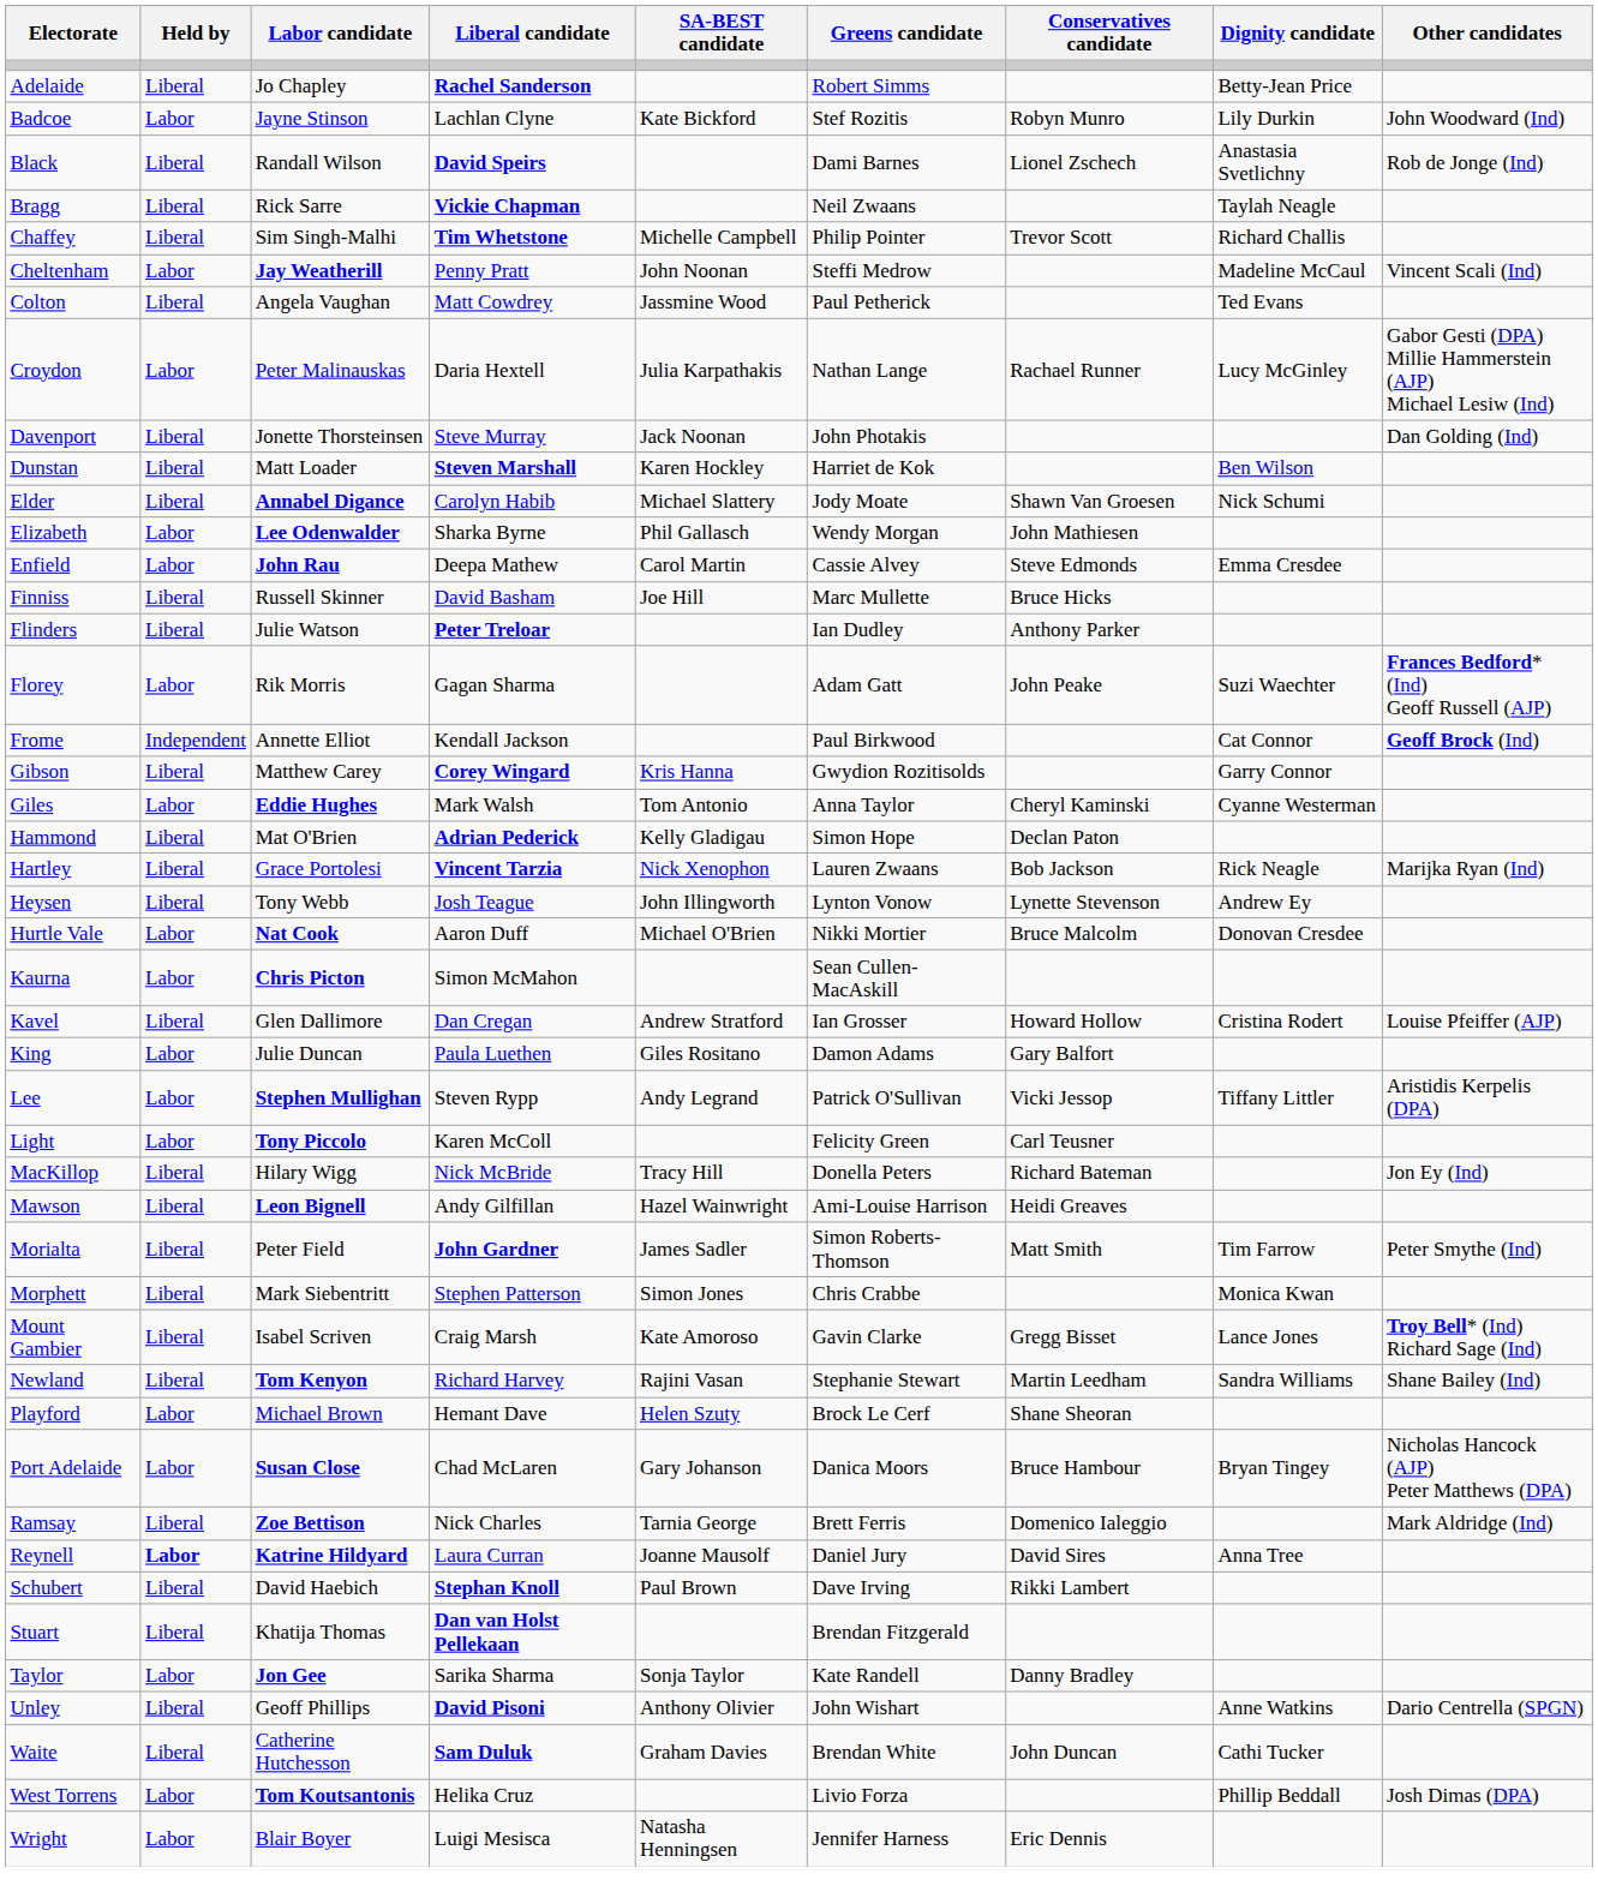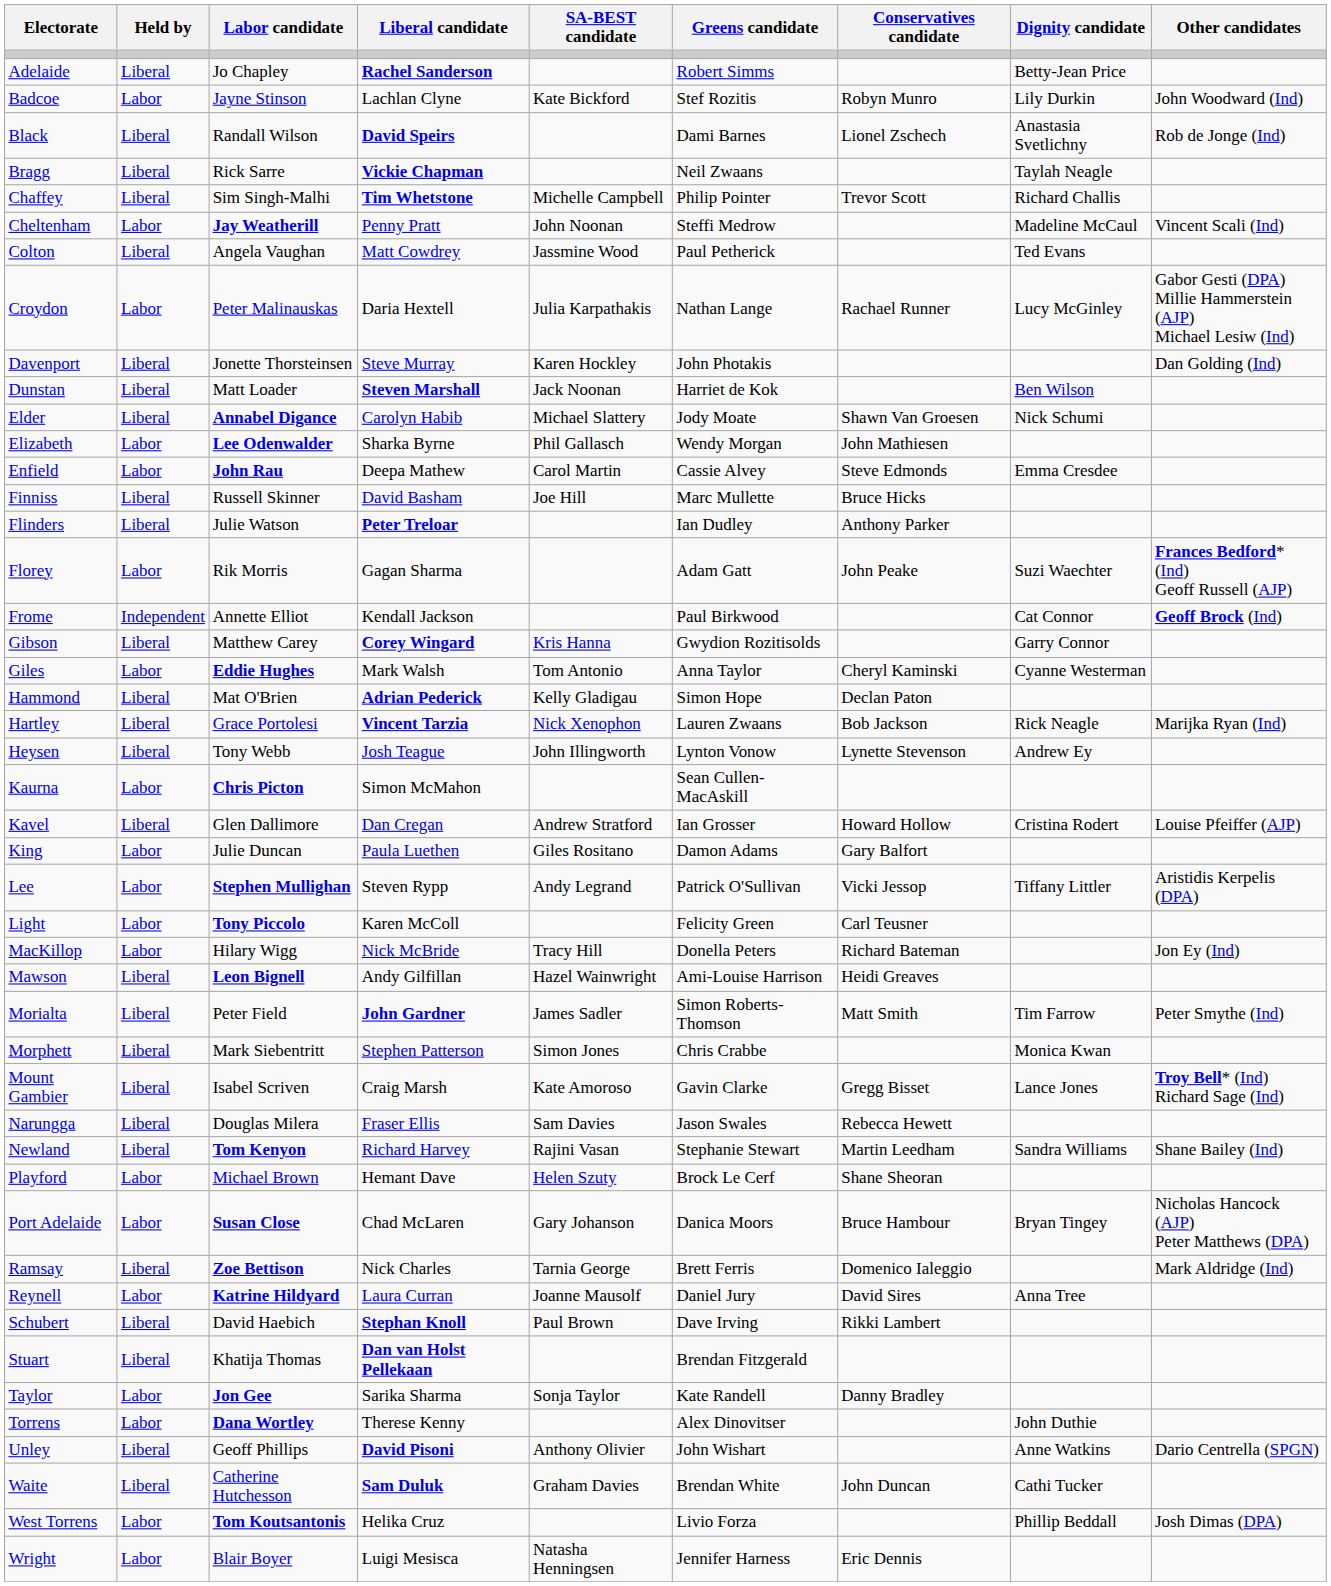 <table class="wikitable">
 <tr>
 <th>Electorate</th>
 <th>Held by</th>
 <th><a href='#'>Labor</a> candidate</th>
 <th><a href='#'>Liberal</a> candidate</th>
 <th><a href='#'>SA-BEST</a> candidate</th>
 <th><a href='#'>Greens</a> candidate</th>
 <th><a href='#'>Conservatives</a> candidate</th>
 <th><a href='#'>Dignity</a> candidate</th>
 <th>Other candidates</th>
 </tr>
 <tr bgcolor="#cccccc">
 <td></td>
 <td></td>
 <td></td>
 <td></td>
 <td></td>
 <td></td>
 <td></td>
 <td></td>
 <td></td>
 </tr>
 <tr>
 <td><a href='#'>Adelaide</a></td>
 <td><a href='#'>Liberal</a></td>
 <td>Jo Chapley</td>
 <td><strong><a href='#'>Rachel Sanderson</a></strong></td>
 <td></td>
 <td><a href='#'>Robert Simms</a></td>
 <td></td>
 <td>Betty-Jean Price</td>
 <td></td>
 </tr>
 <tr>
 <td><a href='#'>Badcoe</a></td>
 <td><a href='#'>Labor</a></td>
 <td><a href='#'>Jayne Stinson</a></td>
 <td>Lachlan Clyne</td>
 <td>Kate Bickford</td>
 <td>Stef Rozitis</td>
 <td>Robyn Munro</td>
 <td>Lily Durkin</td>
 <td>John Woodward (<a href='#'>Ind</a>)</td>
 </tr>
 <tr>
 <td><a href='#'>Black</a></td>
 <td><a href='#'>Liberal</a></td>
 <td>Randall Wilson</td>
 <td><strong><a href='#'>David Speirs</a></strong></td>
 <td></td>
 <td>Dami Barnes</td>
 <td>Lionel Zschech</td>
 <td>Anastasia Svetlichny</td>
 <td>Rob de Jonge (<a href='#'>Ind</a>)</td>
 </tr>
 <tr>
 <td><a href='#'>Bragg</a></td>
 <td><a href='#'>Liberal</a></td>
 <td>Rick Sarre</td>
 <td><strong><a href='#'>Vickie Chapman</a></strong></td>
 <td></td>
 <td>Neil Zwaans</td>
 <td></td>
 <td>Taylah Neagle</td>
 <td></td>
 </tr>
 <tr>
 <td><a href='#'>Chaffey</a></td>
 <td><a href='#'>Liberal</a></td>
 <td>Sim Singh-Malhi</td>
 <td><strong><a href='#'>Tim Whetstone</a></strong></td>
 <td>Michelle Campbell</td>
 <td>Philip Pointer</td>
 <td>Trevor Scott</td>
 <td>Richard Challis</td>
 <td></td>
 </tr>
 <tr>
 <td><a href='#'>Cheltenham</a></td>
 <td><a href='#'>Labor</a></td>
 <td><strong><a href='#'>Jay Weatherill</a></strong></td>
 <td><a href='#'>Penny Pratt</a></td>
 <td>John Noonan</td>
 <td>Steffi Medrow</td>
 <td></td>
 <td>Madeline McCaul</td>
 <td>Vincent Scali (<a href='#'>Ind</a>)</td>
 </tr>
 <tr>
 <td><a href='#'>Colton</a></td>
 <td><a href='#'>Liberal</a></td>
 <td>Angela Vaughan</td>
 <td><a href='#'>Matt Cowdrey</a></td>
 <td>Jassmine Wood</td>
 <td>Paul Petherick</td>
 <td></td>
 <td>Ted Evans</td>
 <td></td>
 </tr>
 <tr>
 <td><a href='#'>Croydon</a></td>
 <td><a href='#'>Labor</a></td>
 <td><a href='#'>Peter Malinauskas</a></td>
 <td>Daria Hextell</td>
 <td>Julia Karpathakis</td>
 <td>Nathan Lange</td>
 <td>Rachael Runner</td>
 <td>Lucy McGinley</td>
 <td>Gabor Gesti (<a href='#'>DPA</a>)<br>Millie Hammerstein (<a href='#'>AJP</a>)<br>Michael Lesiw (<a href='#'>Ind</a>)</td>
 </tr>
 <tr>
 <td><a href='#'>Davenport</a></td>
 <td><a href='#'>Liberal</a></td>
 <td>Jonette Thorsteinsen</td>
 <td><a href='#'>Steve Murray</a></td>
-<td>Jack Noonan</td>
+<td>Karen Hockley</td>
 <td>John Photakis</td>
 <td></td>
 <td></td>
 <td>Dan Golding (<a href='#'>Ind</a>)</td>
 </tr>
 <tr>
 <td><a href='#'>Dunstan</a></td>
 <td><a href='#'>Liberal</a></td>
 <td>Matt Loader</td>
 <td><strong><a href='#'>Steven Marshall</a></strong></td>
-<td>Karen Hockley</td>
+<td>Jack Noonan</td>
 <td>Harriet de Kok</td>
 <td></td>
 <td><a href='#'>Ben Wilson</a></td>
 <td></td>
 </tr>
 <tr>
 <td><a href='#'>Elder</a></td>
 <td><a href='#'>Liberal</a></td>
 <td><strong><a href='#'>Annabel Digance</a></strong></td>
 <td><a href='#'>Carolyn Habib</a></td>
 <td>Michael Slattery</td>
 <td>Jody Moate</td>
 <td>Shawn Van Groesen</td>
 <td>Nick Schumi</td>
 <td></td>
 </tr>
 <tr>
 <td><a href='#'>Elizabeth</a></td>
 <td><a href='#'>Labor</a></td>
 <td><strong><a href='#'>Lee Odenwalder</a></strong></td>
 <td>Sharka Byrne</td>
 <td>Phil Gallasch</td>
 <td>Wendy Morgan</td>
 <td>John Mathiesen</td>
 <td></td>
 <td></td>
 </tr>
 <tr>
 <td><a href='#'>Enfield</a></td>
 <td><a href='#'>Labor</a></td>
 <td><strong><a href='#'>John Rau</a></strong></td>
 <td>Deepa Mathew</td>
 <td>Carol Martin</td>
 <td>Cassie Alvey</td>
 <td>Steve Edmonds</td>
 <td>Emma Cresdee</td>
 <td></td>
 </tr>
 <tr>
 <td><a href='#'>Finniss</a></td>
 <td><a href='#'>Liberal</a></td>
 <td>Russell Skinner</td>
 <td><a href='#'>David Basham</a></td>
 <td>Joe Hill</td>
 <td>Marc Mullette</td>
 <td>Bruce Hicks</td>
 <td></td>
 <td></td>
 </tr>
 <tr>
 <td><a href='#'>Flinders</a></td>
 <td><a href='#'>Liberal</a></td>
 <td>Julie Watson</td>
 <td><strong><a href='#'>Peter Treloar</a></strong></td>
 <td></td>
 <td>Ian Dudley</td>
 <td>Anthony Parker</td>
 <td></td>
 <td></td>
 </tr>
 <tr>
 <td><a href='#'>Florey</a></td>
 <td><a href='#'>Labor</a></td>
 <td>Rik Morris</td>
 <td>Gagan Sharma</td>
 <td></td>
 <td>Adam Gatt</td>
 <td>John Peake</td>
 <td>Suzi Waechter</td>
 <td><strong><a href='#'>Frances Bedford</a></strong>* (<a href='#'>Ind</a>) <br> Geoff Russell (<a href='#'>AJP</a>)</td>
 </tr>
 <tr>
 <td><a href='#'>Frome</a></td>
 <td><a href='#'>Independent</a></td>
 <td>Annette Elliot</td>
 <td>Kendall Jackson</td>
 <td></td>
 <td>Paul Birkwood</td>
 <td></td>
 <td>Cat Connor</td>
 <td><strong><a href='#'>Geoff Brock</a></strong> (<a href='#'>Ind</a>)</td>
 </tr>
 <tr>
 <td><a href='#'>Gibson</a></td>
 <td><a href='#'>Liberal</a></td>
 <td>Matthew Carey</td>
 <td><strong><a href='#'>Corey Wingard</a></strong></td>
 <td><a href='#'>Kris Hanna</a></td>
 <td>Gwydion Rozitisolds</td>
 <td></td>
 <td>Garry Connor</td>
 <td></td>
 </tr>
 <tr>
 <td><a href='#'>Giles</a></td>
 <td><a href='#'>Labor</a></td>
 <td><strong><a href='#'>Eddie Hughes</a></strong></td>
 <td>Mark Walsh</td>
 <td>Tom Antonio</td>
 <td>Anna Taylor</td>
 <td>Cheryl Kaminski</td>
 <td>Cyanne Westerman</td>
 <td></td>
 </tr>
 <tr>
 <td><a href='#'>Hammond</a></td>
 <td><a href='#'>Liberal</a></td>
 <td>Mat O'Brien</td>
 <td><strong><a href='#'>Adrian Pederick</a></strong></td>
 <td>Kelly Gladigau</td>
 <td>Simon Hope</td>
 <td>Declan Paton</td>
 <td></td>
 <td></td>
 </tr>
 <tr>
 <td><a href='#'>Hartley</a></td>
 <td><a href='#'>Liberal</a></td>
 <td><a href='#'>Grace Portolesi</a></td>
 <td><strong><a href='#'>Vincent Tarzia</a></strong></td>
 <td><a href='#'>Nick Xenophon</a></td>
 <td>Lauren Zwaans</td>
 <td>Bob Jackson</td>
 <td>Rick Neagle</td>
 <td>Marijka Ryan (<a href='#'>Ind</a>)</td>
 </tr>
 <tr>
 <td><a href='#'>Heysen</a></td>
 <td><a href='#'>Liberal</a></td>
 <td>Tony Webb</td>
 <td><a href='#'>Josh Teague</a></td>
 <td>John Illingworth</td>
 <td>Lynton Vonow</td>
 <td>Lynette Stevenson</td>
 <td>Andrew Ey</td>
 <td></td>
 </tr>
 <tr>
-<td><a href='#'>Hurtle Vale</a></td>
-<td><a href='#'>Labor</a></td>
-<td><strong><a href='#'>Nat Cook</a></strong></td>
-<td>Aaron Duff</td>
-<td>Michael O'Brien</td>
-<td>Nikki Mortier</td>
-<td>Bruce Malcolm</td>
-<td>Donovan Cresdee</td>
-<td></td>
-</tr>
-<tr>
 <td><a href='#'>Kaurna</a></td>
 <td><a href='#'>Labor</a></td>
 <td><strong><a href='#'>Chris Picton</a></strong></td>
 <td>Simon McMahon</td>
 <td></td>
 <td>Sean Cullen-MacAskill</td>
 <td></td>
 <td></td>
 <td></td>
 </tr>
 <tr>
 <td><a href='#'>Kavel</a></td>
 <td><a href='#'>Liberal</a></td>
 <td>Glen Dallimore</td>
 <td><a href='#'>Dan Cregan</a></td>
 <td>Andrew Stratford</td>
 <td>Ian Grosser</td>
 <td>Howard Hollow</td>
 <td>Cristina Rodert</td>
 <td>Louise Pfeiffer (<a href='#'>AJP</a>)</td>
 </tr>
 <tr>
 <td><a href='#'>King</a></td>
 <td><a href='#'>Labor</a></td>
 <td>Julie Duncan</td>
 <td><a href='#'>Paula Luethen</a></td>
 <td>Giles Rositano</td>
 <td>Damon Adams</td>
 <td>Gary Balfort</td>
 <td></td>
 <td></td>
 </tr>
 <tr>
 <td><a href='#'>Lee</a></td>
 <td><a href='#'>Labor</a></td>
 <td><strong><a href='#'>Stephen Mullighan</a></strong></td>
 <td>Steven Rypp</td>
 <td>Andy Legrand</td>
 <td>Patrick O'Sullivan</td>
 <td>Vicki Jessop</td>
 <td>Tiffany Littler</td>
 <td>Aristidis Kerpelis (<a href='#'>DPA</a>)</td>
 </tr>
 <tr>
 <td><a href='#'>Light</a></td>
 <td><a href='#'>Labor</a></td>
 <td><strong><a href='#'>Tony Piccolo</a></strong></td>
 <td>Karen McColl</td>
 <td></td>
 <td>Felicity Green</td>
 <td>Carl Teusner</td>
 <td></td>
 <td></td>
 </tr>
 <tr>
 <td><a href='#'>MacKillop</a></td>
-<td><a href='#'>Liberal</a></td>
+<td><a href='#'>Labor</a></td>
 <td>Hilary Wigg</td>
 <td><a href='#'>Nick McBride</a></td>
 <td>Tracy Hill</td>
 <td>Donella Peters</td>
 <td>Richard Bateman</td>
 <td></td>
 <td>Jon Ey (<a href='#'>Ind</a>)</td>
 </tr>
 <tr>
 <td><a href='#'>Mawson</a></td>
 <td><a href='#'>Liberal</a></td>
 <td><strong><a href='#'>Leon Bignell</a></strong></td>
 <td>Andy Gilfillan</td>
 <td>Hazel Wainwright</td>
 <td>Ami-Louise Harrison</td>
 <td>Heidi Greaves</td>
 <td></td>
 <td></td>
 </tr>
 <tr>
 <td><a href='#'>Morialta</a></td>
 <td><a href='#'>Liberal</a></td>
 <td>Peter Field</td>
 <td><strong><a href='#'>John Gardner</a></strong></td>
 <td>James Sadler</td>
 <td>Simon Roberts-Thomson</td>
 <td>Matt Smith</td>
 <td>Tim Farrow</td>
 <td>Peter Smythe (<a href='#'>Ind</a>)</td>
 </tr>
 <tr>
 <td><a href='#'>Morphett</a></td>
 <td><a href='#'>Liberal</a></td>
 <td>Mark Siebentritt</td>
 <td><a href='#'>Stephen Patterson</a></td>
 <td>Simon Jones</td>
 <td>Chris Crabbe</td>
 <td></td>
 <td>Monica Kwan</td>
 <td></td>
 </tr>
 <tr>
 <td><a href='#'>Mount Gambier</a></td>
 <td><a href='#'>Liberal</a></td>
 <td>Isabel Scriven</td>
 <td>Craig Marsh</td>
 <td>Kate Amoroso</td>
 <td>Gavin Clarke</td>
 <td>Gregg Bisset</td>
 <td>Lance Jones</td>
 <td><strong><a href='#'>Troy Bell</a></strong>* (<a href='#'>Ind</a>)<br>Richard Sage (<a href='#'>Ind</a>)</td>
 </tr>
 <tr>
+<td><a href='#'>Narungga</a></td>
+<td><a href='#'>Liberal</a></td>
+<td>Douglas Milera</td>
+<td><a href='#'>Fraser Ellis</a></td>
+<td>Sam Davies</td>
+<td>Jason Swales</td>
+<td>Rebecca Hewett</td>
+<td></td>
+<td></td>
+</tr>
+<tr>
 <td><a href='#'>Newland</a></td>
 <td><a href='#'>Liberal</a></td>
 <td><strong><a href='#'>Tom Kenyon</a></strong></td>
 <td><a href='#'>Richard Harvey</a></td>
 <td>Rajini Vasan</td>
 <td>Stephanie Stewart</td>
 <td>Martin Leedham</td>
 <td>Sandra Williams</td>
 <td>Shane Bailey (<a href='#'>Ind</a>)</td>
 </tr>
 <tr>
 <td><a href='#'>Playford</a></td>
 <td><a href='#'>Labor</a></td>
 <td><a href='#'>Michael Brown</a></td>
 <td>Hemant Dave</td>
 <td><a href='#'>Helen Szuty</a></td>
 <td>Brock Le Cerf</td>
 <td>Shane Sheoran</td>
 <td></td>
 <td></td>
 </tr>
 <tr>
 <td><a href='#'>Port Adelaide</a></td>
 <td><a href='#'>Labor</a></td>
 <td><strong><a href='#'>Susan Close</a></strong></td>
 <td>Chad McLaren</td>
 <td>Gary Johanson</td>
 <td>Danica Moors</td>
 <td>Bruce Hambour</td>
 <td>Bryan Tingey</td>
 <td>Nicholas Hancock (<a href='#'>AJP</a>)<br>Peter Matthews (<a href='#'>DPA</a>)</td>
 </tr>
 <tr>
 <td><a href='#'>Ramsay</a></td>
 <td><a href='#'>Liberal</a></td>
 <td><strong><a href='#'>Zoe Bettison</a></strong></td>
 <td>Nick Charles</td>
 <td>Tarnia George</td>
 <td>Brett Ferris</td>
 <td>Domenico Ialeggio</td>
 <td></td>
 <td>Mark Aldridge (<a href='#'>Ind</a>)</td>
 </tr>
 <tr>
 <td><a href='#'>Reynell</a></td>
-<td><strong><a href='#'>Labor</a></strong></td>
+<td><a href='#'>Labor</a></td>
 <td><strong><a href='#'>Katrine Hildyard</a></strong></td>
 <td><a href='#'>Laura Curran</a></td>
 <td>Joanne Mausolf</td>
 <td>Daniel Jury</td>
 <td>David Sires</td>
 <td>Anna Tree</td>
 <td></td>
 </tr>
 <tr>
 <td><a href='#'>Schubert</a></td>
 <td><a href='#'>Liberal</a></td>
 <td>David Haebich</td>
 <td><strong><a href='#'>Stephan Knoll</a></strong></td>
 <td>Paul Brown</td>
 <td>Dave Irving</td>
 <td>Rikki Lambert</td>
 <td></td>
 <td></td>
 </tr>
 <tr>
 <td><a href='#'>Stuart</a></td>
 <td><a href='#'>Liberal</a></td>
 <td>Khatija Thomas</td>
 <td><strong><a href='#'>Dan van Holst Pellekaan</a></strong></td>
 <td></td>
 <td>Brendan Fitzgerald</td>
 <td></td>
 <td></td>
 <td></td>
 </tr>
 <tr>
 <td><a href='#'>Taylor</a></td>
 <td><a href='#'>Labor</a></td>
 <td><strong><a href='#'>Jon Gee</a></strong></td>
 <td>Sarika Sharma</td>
 <td>Sonja Taylor</td>
 <td>Kate Randell</td>
 <td>Danny Bradley</td>
 <td></td>
+<td></td>
+</tr>
+<tr>
+<td><a href='#'>Torrens</a></td>
+<td><a href='#'>Labor</a></td>
+<td><strong><a href='#'>Dana Wortley</a></strong></td>
+<td>Therese Kenny</td>
+<td></td>
+<td>Alex Dinovitser</td>
+<td></td>
+<td>John Duthie</td>
 <td></td>
 </tr>
 <tr>
 <td><a href='#'>Unley</a></td>
 <td><a href='#'>Liberal</a></td>
 <td>Geoff Phillips</td>
 <td><strong><a href='#'>David Pisoni</a></strong></td>
 <td>Anthony Olivier</td>
 <td>John Wishart</td>
 <td></td>
 <td>Anne Watkins</td>
 <td>Dario Centrella (<a href='#'>SPGN</a>)</td>
 </tr>
 <tr>
 <td><a href='#'>Waite</a></td>
 <td><a href='#'>Liberal</a></td>
 <td><a href='#'>Catherine Hutchesson</a></td>
 <td><strong><a href='#'>Sam Duluk</a></strong></td>
 <td>Graham Davies</td>
 <td>Brendan White</td>
 <td>John Duncan</td>
 <td>Cathi Tucker</td>
 <td></td>
 </tr>
 <tr>
 <td><a href='#'>West Torrens</a></td>
 <td><a href='#'>Labor</a></td>
 <td><strong><a href='#'>Tom Koutsantonis</a></strong></td>
 <td>Helika Cruz</td>
 <td></td>
 <td>Livio Forza</td>
 <td></td>
 <td>Phillip Beddall</td>
 <td>Josh Dimas (<a href='#'>DPA</a>)</td>
 </tr>
 <tr>
 <td><a href='#'>Wright</a></td>
 <td><a href='#'>Labor</a></td>
 <td><a href='#'>Blair Boyer</a></td>
 <td>Luigi Mesisca</td>
 <td>Natasha Henningsen</td>
 <td>Jennifer Harness</td>
 <td>Eric Dennis</td>
 <td></td>
 <td></td>
 </tr>
 </table>
